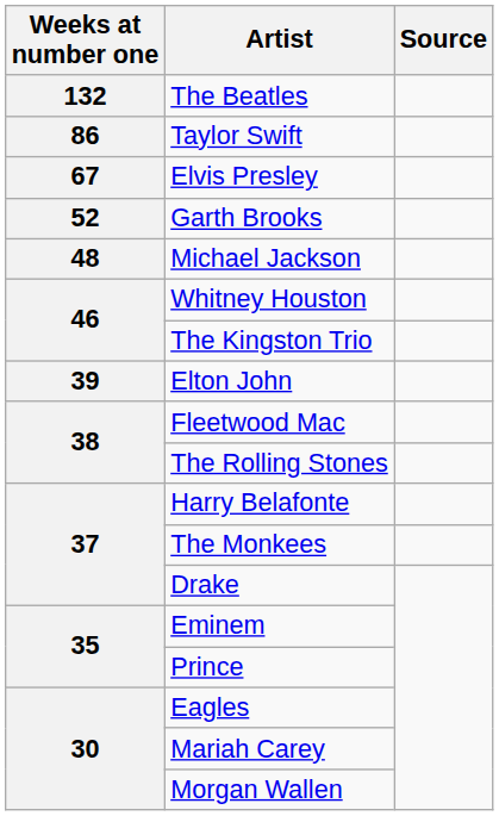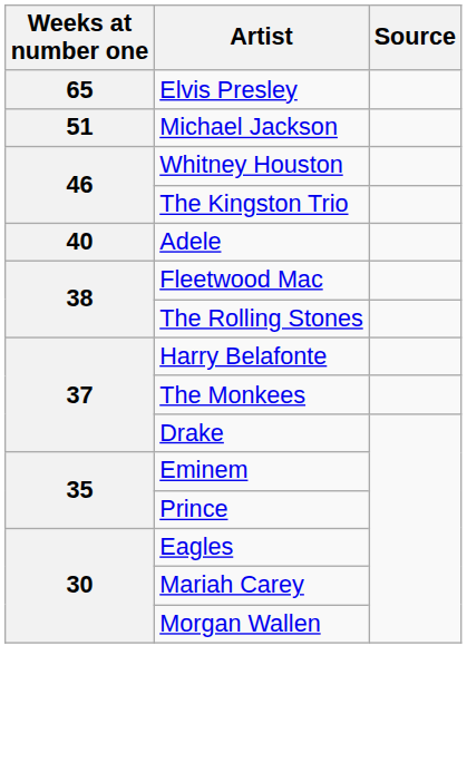 <table class="wikitable">
 <tr>
 <th>Weeks at <br> number one</th>
 <th>Artist</th>
 <th>Source</th>
 </tr>
 <tr>
-<th scope="row">132</th>
-<td><a href='#'>The Beatles</a></td>
-<td align="center"></td>
-</tr>
-<tr>
-<th scope="row">86</th>
-<td><a href='#'>Taylor Swift</a></td>
-<td align="center"></td>
-</tr>
-<tr>
-<th scope="row">67</th>
+<th scope="row">65</th>
 <td><a href='#'>Elvis Presley</a></td>
 <td align="center"></td>
 </tr>
 <tr>
-<th scope="row">52</th>
-<td><a href='#'>Garth Brooks</a></td>
-<td align="center"></td>
-</tr>
-<tr>
-<th scope="row">48</th>
+<th scope="row">51</th>
 <td><a href='#'>Michael Jackson</a></td>
 <td align="center"></td>
 </tr>
 <tr>
 <th scope="row" rowspan="2">46</th>
 <td><a href='#'>Whitney Houston</a></td>
 <td align="center"></td>
 </tr>
 <tr>
 <td><a href='#'>The Kingston Trio</a></td>
 <td align="center"></td>
 </tr>
 <tr>
-<th scope="row">39</th>
-<td><a href='#'>Elton John</a></td>
+<th scope="row">40</th>
+<td><a href='#'>Adele</a></td>
 <td align="center"></td>
 </tr>
 <tr>
 <th scope="row" rowspan="2">38</th>
 <td><a href='#'>Fleetwood Mac</a></td>
 <td align="center"></td>
 </tr>
 <tr>
 <td><a href='#'>The Rolling Stones</a></td>
 <td align="center"></td>
 </tr>
 <tr>
 <th rowspan="3" scope="row">37</th>
 <td><a href='#'>Harry Belafonte</a></td>
 <td align="center"></td>
 </tr>
 <tr>
 <td><a href='#'>The Monkees</a></td>
 <td align="center"><br></td>
 </tr>
 <tr>
 <td><a href='#'>Drake</a></td>
 <td rowspan="6"></td>
 </tr>
 <tr>
 <th rowspan="2">35</th>
 <td><a href='#'>Eminem</a></td>
 </tr>
 <tr>
 <td><a href='#'>Prince</a></td>
 </tr>
 <tr>
 <th rowspan="3">30</th>
 <td><a href='#'>Eagles</a></td>
 </tr>
 <tr>
 <td><a href='#'>Mariah Carey</a></td>
 </tr>
 <tr>
 <td><a href='#'>Morgan Wallen</a></td>
 </tr>
 </table>
